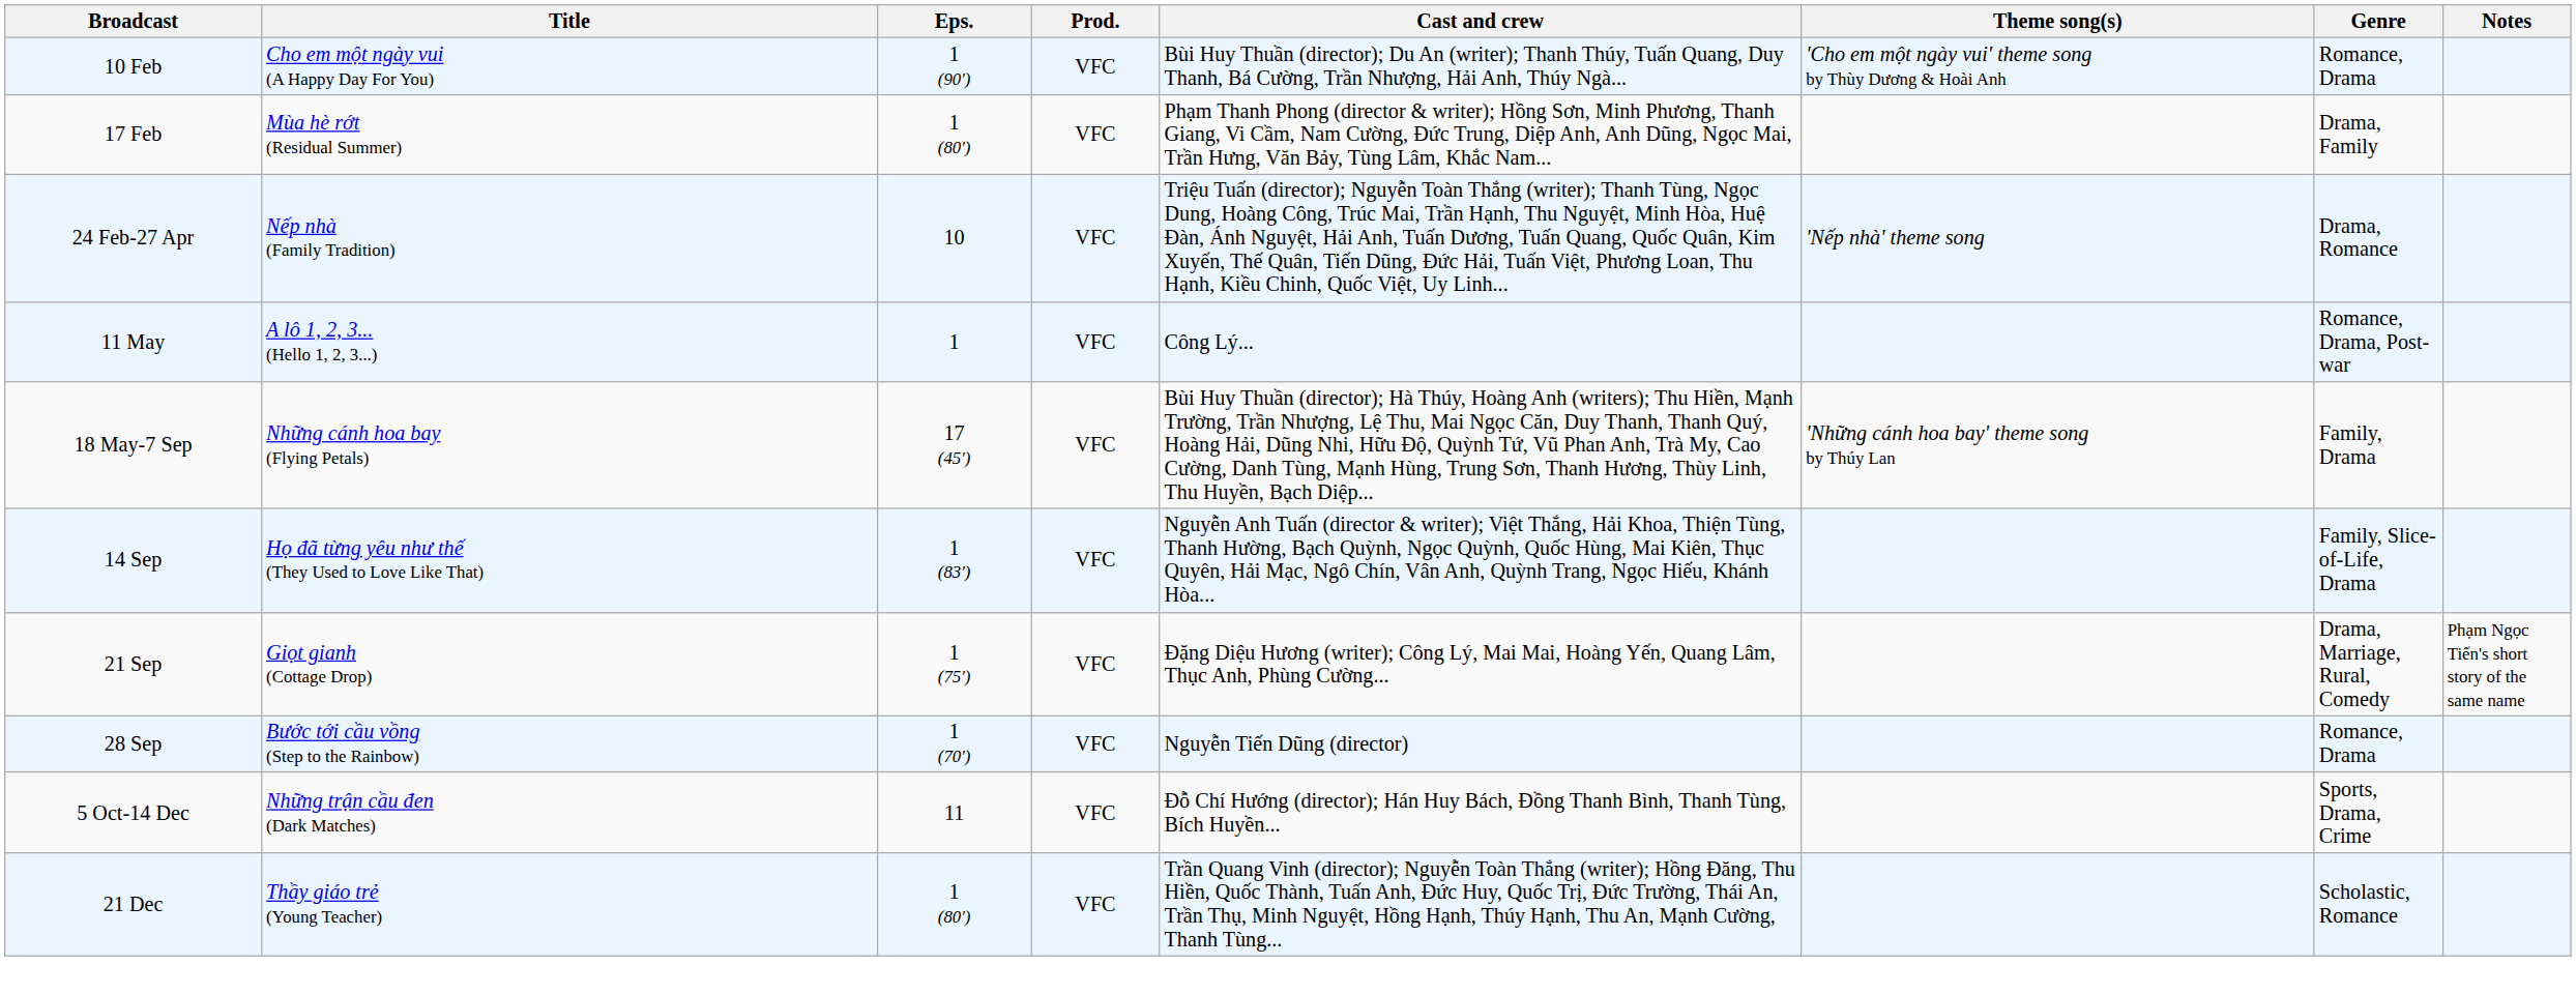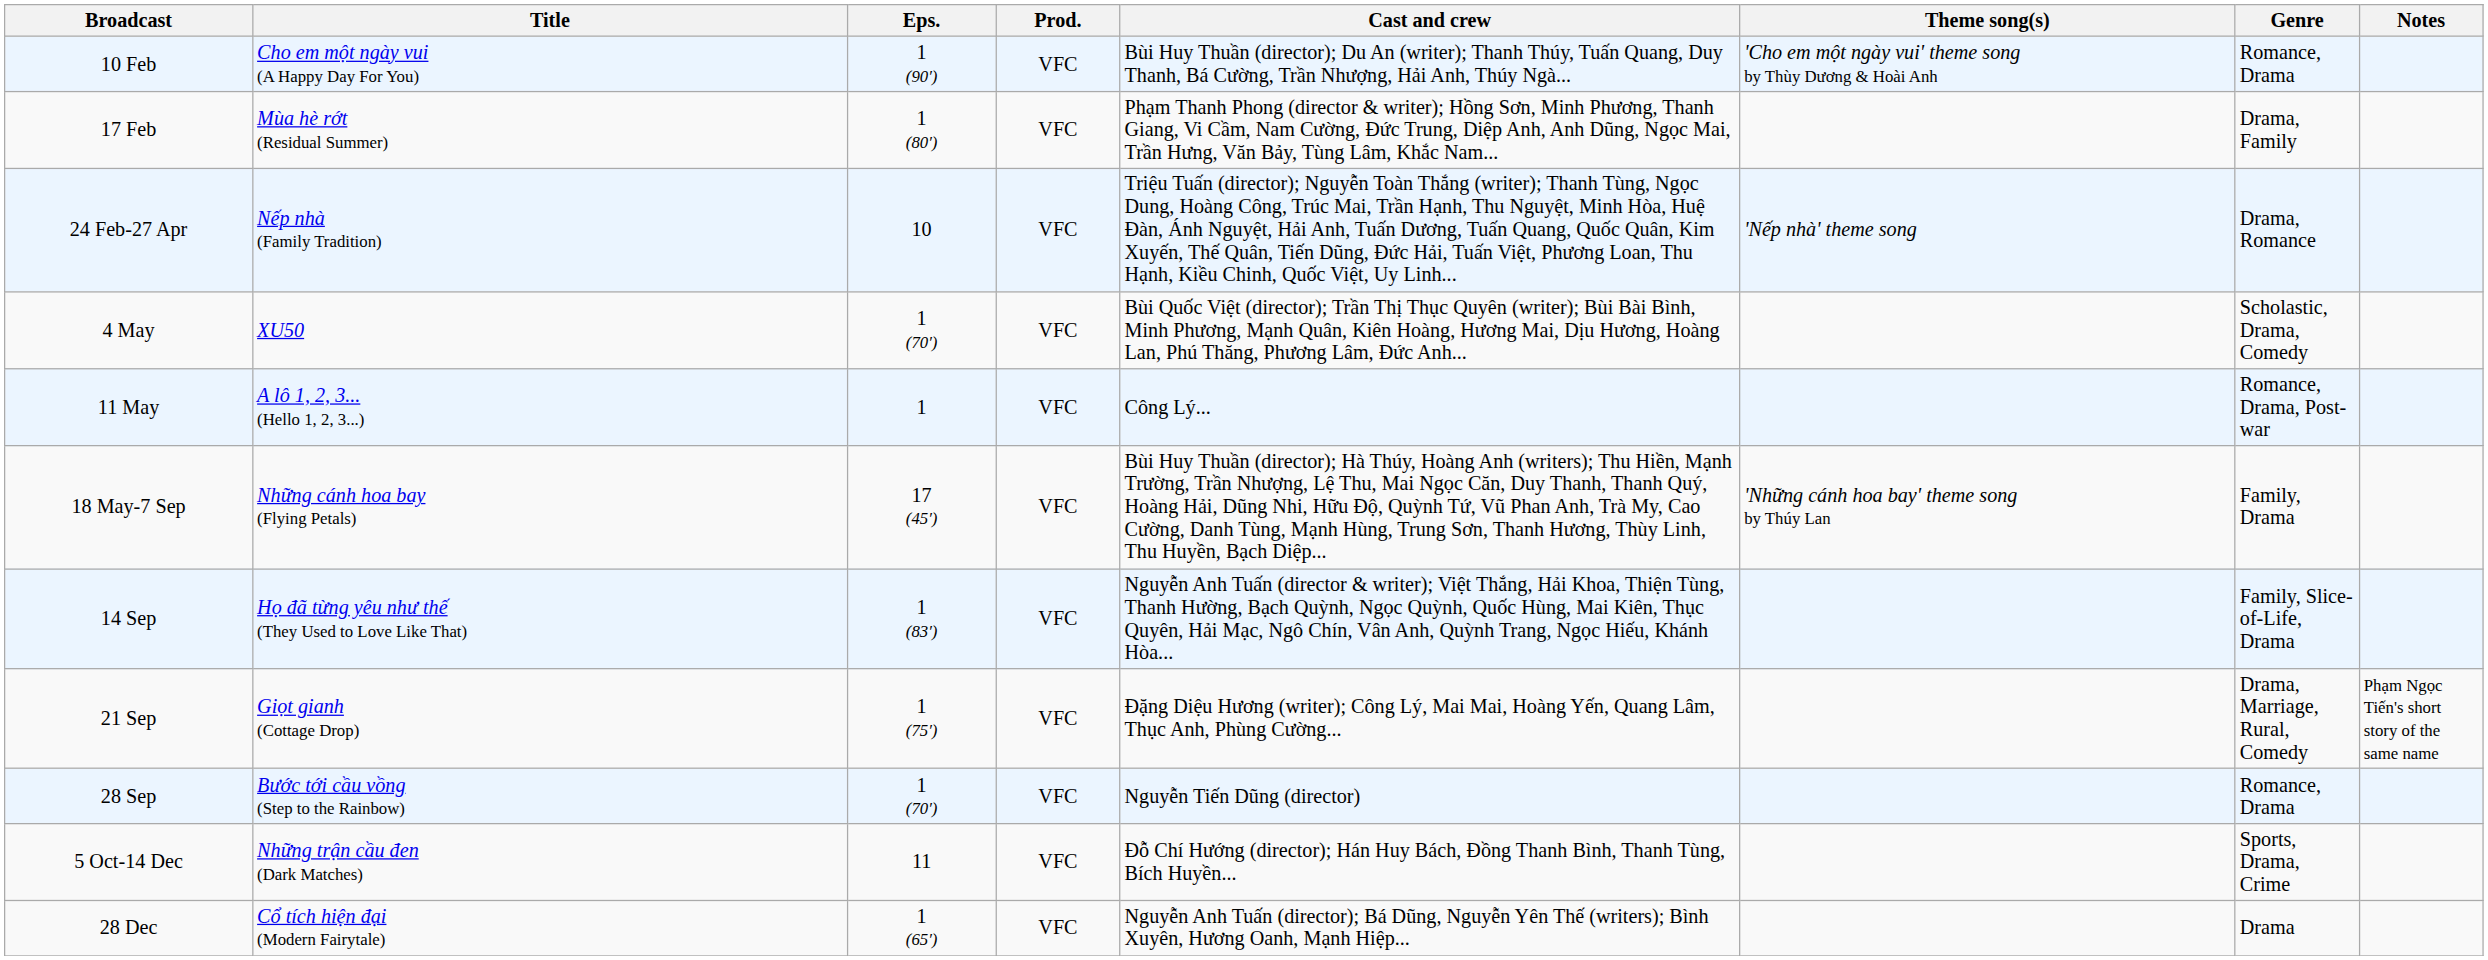 <table class="wikitable sortable">
 <tr>
 <th style="width:10%;">Broadcast</th>
 <th style="width:24%;">Title</th>
 <th style="width:6%;">Eps.</th>
 <th style="width:5%;">Prod.</th>
 <th style="width:25%;">Cast and crew</th>
 <th style="width:20%;">Theme song(s)</th>
 <th style="width:5%;">Genre</th>
 <th style="width:5%;">Notes</th>
 </tr>
 <tr ---- bgcolor="#ebf5ff">
 <td style="text-align:center;">10 Feb <br></td>
 <td><em><a href='#'>Cho em một ngày vui</a></em> <br><small>(A Happy Day For You)</small></td>
 <td style="text-align:center;">1<br><small><em>(90′)</em></small></td>
 <td style="text-align:center;">VFC</td>
 <td>Bùi Huy Thuần (director); Du An (writer); Thanh Thúy, Tuấn Quang, Duy Thanh, Bá Cường, Trần Nhượng, Hải Anh, Thúy Ngà...</td>
 <td><em> 'Cho em một ngày vui' theme song</em><br><small>by Thùy Dương & Hoài Anh</small></td>
 <td>Romance, Drama</td>
 <td></td>
 </tr>
 <tr>
 <td style="text-align:center;">17 Feb <br></td>
 <td><em><a href='#'>Mùa hè rớt</a></em> <br><small>(Residual Summer)</small></td>
 <td style="text-align:center;">1<br><small><em>(80′)</em></small></td>
 <td style="text-align:center;">VFC</td>
 <td>Phạm Thanh Phong (director & writer); Hồng Sơn, Minh Phương, Thanh Giang, Vi Cầm, Nam Cường, Đức Trung, Diệp Anh, Anh Dũng, Ngọc Mai, Trần Hưng, Văn Bảy, Tùng Lâm, Khắc Nam...</td>
 <td></td>
 <td>Drama, Family</td>
 <td></td>
 </tr>
 <tr ---- bgcolor="#ebf5ff">
 <td style="text-align:center;">24 Feb-27 Apr <br></td>
 <td><em><a href='#'>Nếp nhà</a></em> <br><small>(Family Tradition)</small></td>
 <td style="text-align:center;">10</td>
 <td style="text-align:center;">VFC</td>
 <td>Triệu Tuấn (director); Nguyễn Toàn Thắng (writer); Thanh Tùng, Ngọc Dung, Hoàng Công, Trúc Mai, Trần Hạnh, Thu Nguyệt, Minh Hòa, Huệ Đàn, Ánh Nguyệt, Hải Anh, Tuấn Dương, Tuấn Quang, Quốc Quân, Kim Xuyến, Thế Quân, Tiến Dũng, Đức Hải, Tuấn Việt, Phương Loan, Thu Hạnh, Kiều Chinh, Quốc Việt, Uy Linh...</td>
 <td><em> 'Nếp nhà' theme song</em></td>
 <td>Drama, Romance</td>
+<td></td>
+</tr>
+<tr>
+<td style="text-align:center;">4 May <br></td>
+<td><em><a href='#'>XU50</a></em></td>
+<td style="text-align:center;">1<br><small><em>(70′)</em></small></td>
+<td style="text-align:center;">VFC</td>
+<td>Bùi Quốc Việt (director); Trần Thị Thục Quyên (writer); Bùi Bài Bình, Minh Phương, Mạnh Quân, Kiên Hoàng, Hương Mai, Dịu Hương, Hoàng Lan, Phú Thăng, Phương Lâm, Đức Anh...</td>
+<td></td>
+<td>Scholastic, Drama, Comedy</td>
 <td></td>
 </tr>
 <tr ---- bgcolor="#ebf5ff">
 <td style="text-align:center;">11 May <br></td>
 <td><em><a href='#'>A lô 1, 2, 3...</a></em> <br><small>(Hello 1, 2, 3...)</small></td>
 <td style="text-align:center;">1</td>
 <td style="text-align:center;">VFC</td>
 <td>Công Lý...</td>
 <td></td>
 <td>Romance, Drama, Post-war</td>
 <td></td>
 </tr>
 <tr>
 <td style="text-align:center;">18 May-7 Sep <br></td>
 <td><em><a href='#'>Những cánh hoa bay</a></em> <br><small>(Flying Petals)</small></td>
 <td style="text-align:center;">17<br><small><em>(45′)</em></small></td>
 <td style="text-align:center;">VFC</td>
 <td>Bùi Huy Thuần (director); Hà Thúy, Hoàng Anh (writers); Thu Hiền, Mạnh Trường, Trần Nhượng, Lệ Thu, Mai Ngọc Căn, Duy Thanh, Thanh Quý, Hoàng Hải, Dũng Nhi, Hữu Độ, Quỳnh Tứ, Vũ Phan Anh, Trà My, Cao Cường, Danh Tùng, Mạnh Hùng, Trung Sơn, Thanh Hương, Thùy Linh, Thu Huyền, Bạch Diệp...</td>
 <td><em> 'Những cánh hoa bay' theme song</em><br><small>by Thúy Lan</small></td>
 <td>Family, Drama</td>
 <td></td>
 </tr>
 <tr ---- bgcolor="#ebf5ff">
 <td style="text-align:center;">14 Sep <br></td>
 <td><em><a href='#'>Họ đã từng yêu như thế</a></em> <br><small>(They Used to Love Like That)</small></td>
 <td style="text-align:center;">1<br><small><em>(83′)</em></small></td>
 <td style="text-align:center;">VFC</td>
 <td>Nguyễn Anh Tuấn (director & writer); Việt Thắng, Hải Khoa, Thiện Tùng, Thanh Hường, Bạch Quỳnh, Ngọc Quỳnh, Quốc Hùng, Mai Kiên, Thục Quyên, Hải Mạc, Ngô Chín, Vân Anh, Quỳnh Trang, Ngọc Hiếu, Khánh Hòa...</td>
 <td></td>
 <td>Family, Slice-of-Life, Drama</td>
 <td></td>
 </tr>
 <tr>
 <td style="text-align:center;">21 Sep <br></td>
 <td><em><a href='#'>Giọt gianh</a></em> <br><small>(Cottage Drop)</small></td>
 <td style="text-align:center;">1<br><small><em>(75′)</em></small></td>
 <td style="text-align:center;">VFC</td>
 <td>Đặng Diệu Hương (writer); Công Lý, Mai Mai, Hoàng Yến, Quang Lâm, Thục Anh, Phùng Cường...</td>
 <td></td>
 <td>Drama, Marriage, Rural, Comedy</td>
 <td><small> Phạm Ngọc Tiến's short story of the same name</small></td>
 </tr>
 <tr ---- bgcolor="#ebf5ff">
 <td style="text-align:center;">28 Sep <br></td>
 <td><em><a href='#'>Bước tới cầu vồng</a></em> <br><small>(Step to the Rainbow)</small></td>
 <td style="text-align:center;">1<br><small><em>(70′)</em></small></td>
 <td style="text-align:center;">VFC</td>
 <td>Nguyễn Tiến Dũng (director)</td>
 <td></td>
 <td>Romance, Drama</td>
 <td></td>
 </tr>
 <tr>
 <td style="text-align:center;">5 Oct-14 Dec <br></td>
 <td><em><a href='#'>Những trận cầu đen</a></em> <br><small>(Dark Matches)</small></td>
 <td style="text-align:center;">11</td>
 <td style="text-align:center;">VFC</td>
 <td>Đỗ Chí Hướng (director); Hán Huy Bách, Đồng Thanh Bình, Thanh Tùng, Bích Huyền...</td>
 <td></td>
 <td>Sports, Drama, Crime</td>
 <td></td>
 </tr>
-<tr ---- bgcolor="#ebf5ff">
-<td style="text-align:center;">21 Dec <br></td>
-<td><em><a href='#'>Thầy giáo trẻ</a></em> <br><small>(Young Teacher)</small></td>
-<td style="text-align:center;">1<br><small><em>(80′)</em></small></td>
+<tr>
+<td style="text-align:center;">28 Dec <br></td>
+<td><em><a href='#'>Cổ tích hiện đại</a></em> <br><small>(Modern Fairytale)</small></td>
+<td style="text-align:center;">1<br><small><em>(65′)</em></small></td>
 <td style="text-align:center;">VFC</td>
-<td>Trần Quang Vinh (director); Nguyễn Toàn Thắng (writer); Hồng Đăng, Thu Hiền, Quốc Thành, Tuấn Anh, Đức Huy, Quốc Trị, Đức Trường, Thái An, Trần Thụ, Minh Nguyệt, Hồng Hạnh, Thúy Hạnh, Thu An, Mạnh Cường, Thanh Tùng...</td>
+<td>Nguyễn Anh Tuấn (director); Bá Dũng, Nguyễn Yên Thế (writers); Bình Xuyên, Hương Oanh, Mạnh Hiệp...</td>
 <td></td>
-<td>Scholastic, Romance</td>
+<td>Drama</td>
 <td></td>
 </tr>
 </table>
